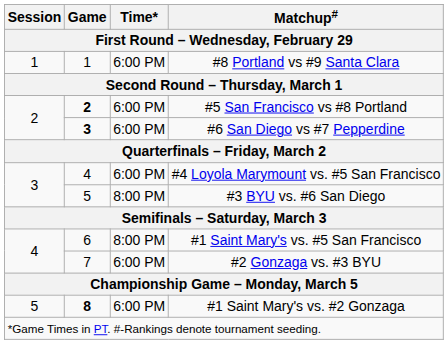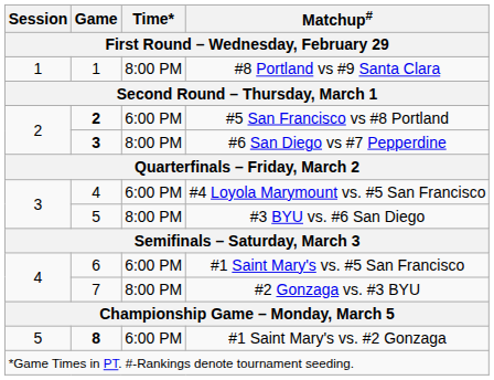 <table class="wikitable" style="font-size: 95%">
 <tr align="center">
 <th>Session</th>
 <th>Game</th>
 <th>Time*</th>
 <th>Matchup<sup>#</sup></th>
 </tr>
 <tr>
 <th colspan=7>First Round – Wednesday, February 29</th>
 </tr>
 <tr>
 <td style="text-align:center;">1</td>
 <td style="text-align:center;">1</td>
-<td>6:00 PM</td>
+<td>8:00 PM</td>
 <td style="text-align:center;">#8 <a href='#'>Portland</a> vs #9 <a href='#'>Santa Clara</a></td>
 </tr>
 <tr>
 <th colspan=7>Second Round – Thursday, March 1</th>
 </tr>
 <tr>
 <td rowspan=2 style="text-align:center;">2</td>
 <td style="text-align:center;"><strong>2</strong></td>
 <td>6:00 PM</td>
 <td style="text-align:center;">#5 <a href='#'>San Francisco</a> vs #8 Portland</td>
 </tr>
 <tr>
 <td style="text-align:center;"><strong>3</strong></td>
-<td>6:00 PM</td>
+<td>8:00 PM</td>
 <td style="text-align:center;">#6 <a href='#'>San Diego</a> vs #7 <a href='#'>Pepperdine</a></td>
 </tr>
 <tr>
 <th colspan=7>Quarterfinals – Friday, March 2</th>
 </tr>
 <tr>
 <td rowspan=2 style="text-align:center;">3</td>
 <td style="text-align:center;">4</td>
 <td>6:00 PM</td>
 <td style="text-align:center;">#4 <a href='#'>Loyola Marymount</a> vs. #5 San Francisco</td>
 </tr>
 <tr>
 <td style="text-align:center;">5</td>
 <td>8:00 PM</td>
 <td style="text-align:center;">#3 <a href='#'>BYU</a> vs. #6 San Diego</td>
 </tr>
 <tr>
 <th colspan=7>Semifinals – Saturday, March 3</th>
 </tr>
 <tr>
 <td rowspan=2 style="text-align:center;">4</td>
 <td style="text-align:center;">6</td>
-<td>8:00 PM</td>
+<td>6:00 PM</td>
 <td style="text-align:center;">#1 <a href='#'>Saint Mary's</a> vs. #5 San Francisco</td>
 </tr>
 <tr>
 <td style="text-align:center;">7</td>
-<td>6:00 PM</td>
+<td>8:00 PM</td>
 <td style="text-align:center;">#2 <a href='#'>Gonzaga</a> vs. #3 BYU</td>
 </tr>
 <tr>
 <th colspan=7>Championship Game – Monday, March 5</th>
 </tr>
 <tr>
 <td style="text-align:center;">5</td>
 <td style="text-align:center;"><strong>8</strong></td>
 <td>6:00 PM</td>
 <td style="text-align:center;">#1 Saint Mary's vs. #2 Gonzaga</td>
 </tr>
 <tr>
 <td colspan=6><small>*Game Times in <a href='#'>PT</a>. #-Rankings denote tournament seeding.</small></td>
 </tr>
 </table>
